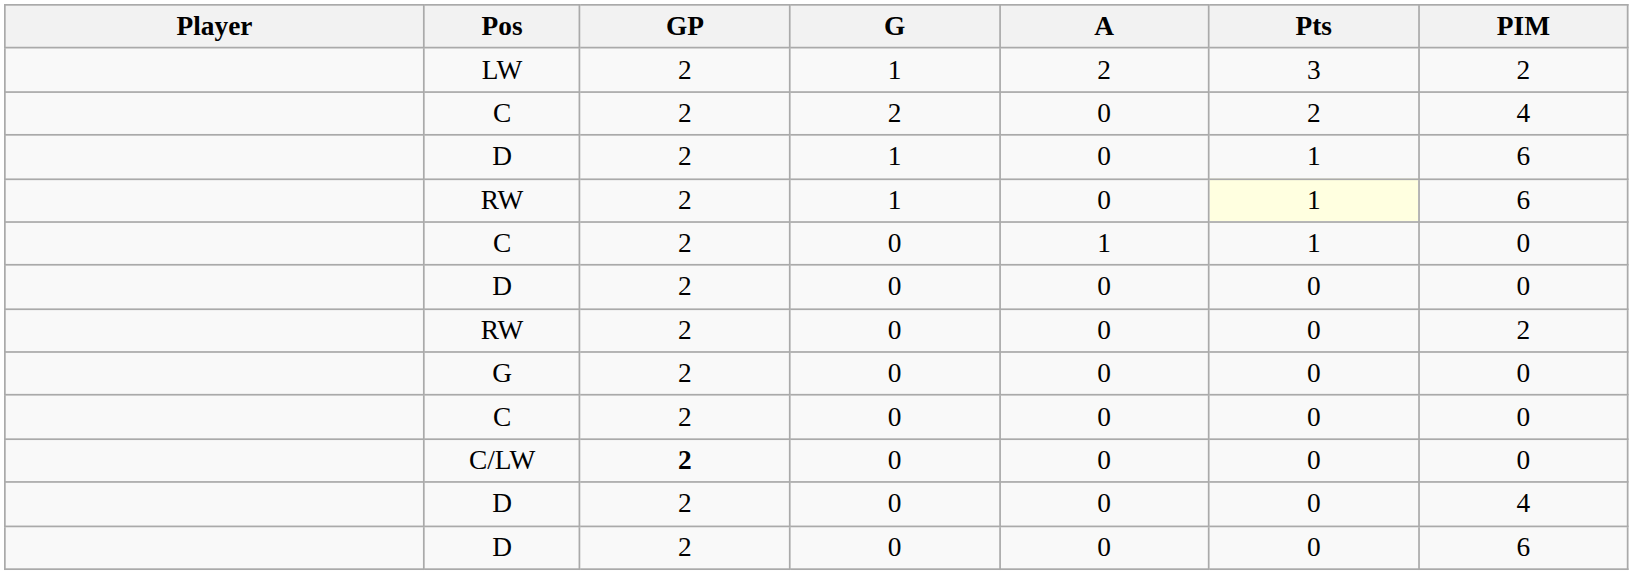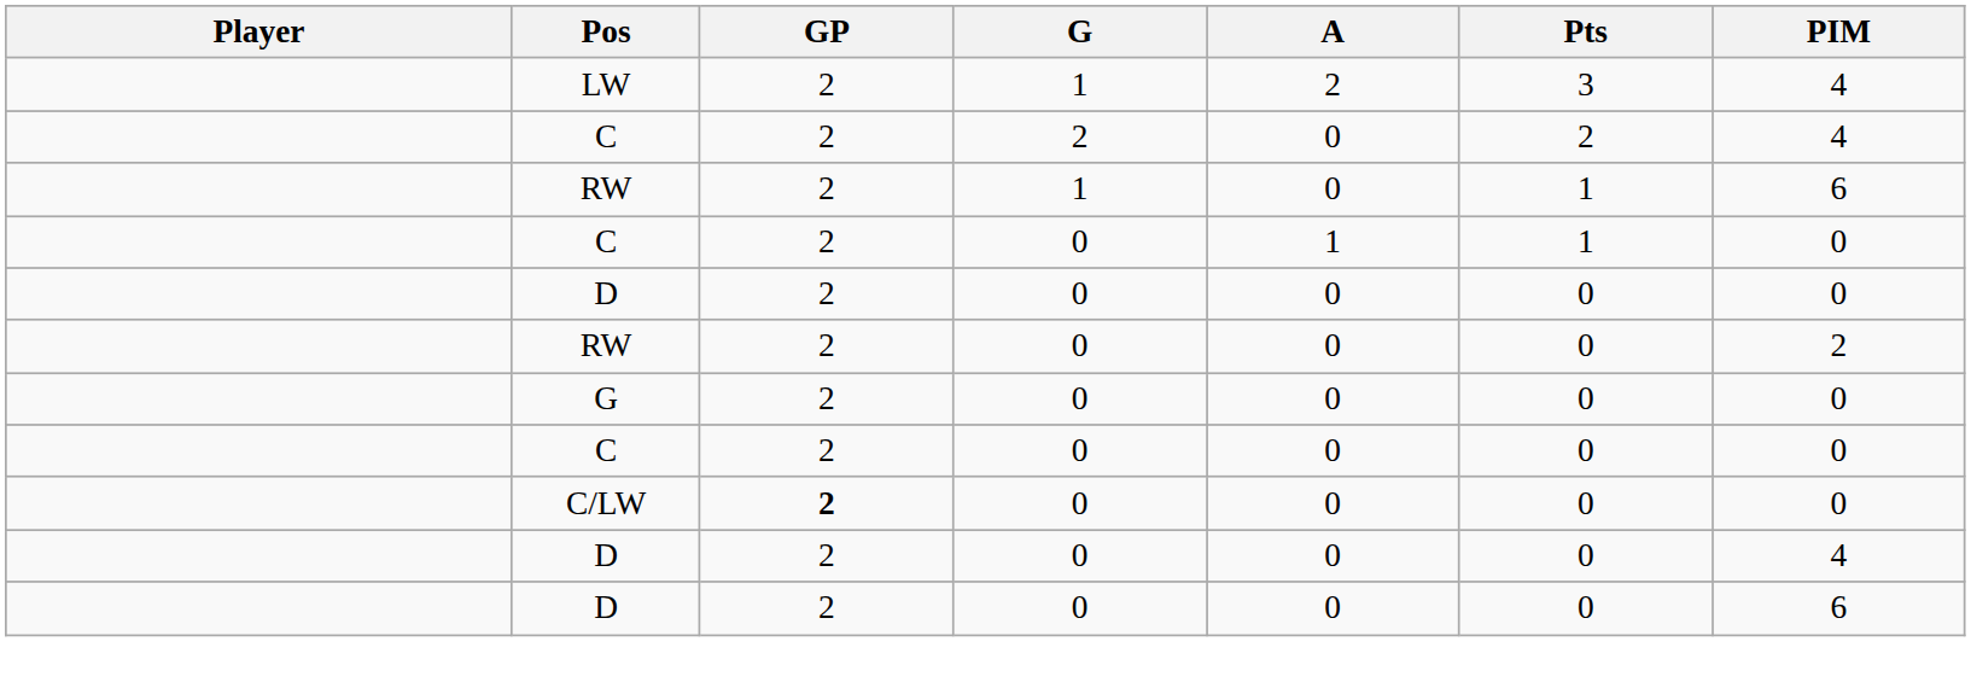 <table class="wikitable sortable" width="60%">
 <tr ALIGN="center">
 <th bgcolor="#DDDDFF" width="10%">Player</th>
 <th bgcolor="#DDDDFF" width="3%" title="Position">Pos</th>
 <th bgcolor="#DDDDFF" width="5%" title="Games played">GP</th>
 <th bgcolor="#DDDDFF" width="5%" title="Goals">G</th>
 <th bgcolor="#DDDDFF" width="5%" title="Assists">A</th>
 <th bgcolor="#DDDDFF" width="5%" title="Points">Pts</th>
 <th bgcolor="#DDDDFF" width="5%" title="Penalties in Minutes">PIM</th>
 </tr>
 <tr align="center">
 <td align="right"></td>
 <td>LW</td>
 <td>2</td>
 <td>1</td>
 <td>2</td>
 <td>3</td>
-<td>2</td>
+<td>4</td>
 </tr>
 <tr align="center">
 <td align="right"></td>
 <td>C</td>
 <td>2</td>
 <td>2</td>
 <td>0</td>
 <td>2</td>
 <td>4</td>
 </tr>
 <tr align="center">
 <td align="right"></td>
-<td>D</td>
+<td>RW</td>
 <td>2</td>
 <td>1</td>
 <td>0</td>
 <td>1</td>
-<td>6</td>
-</tr>
-<tr align="center">
-<td align="right"></td>
-<td>RW</td>
-<td>2</td>
-<td>1</td>
-<td>0</td>
-<td style="background: lightyellow;">1</td>
 <td>6</td>
 </tr>
 <tr align="center">
 <td align="right"></td>
 <td>C</td>
 <td>2</td>
 <td>0</td>
 <td>1</td>
 <td>1</td>
 <td>0</td>
 </tr>
 <tr align="center">
 <td align="right"></td>
 <td>D</td>
 <td>2</td>
 <td>0</td>
 <td>0</td>
 <td>0</td>
 <td>0</td>
 </tr>
 <tr align="center">
 <td align="right"></td>
 <td>RW</td>
 <td>2</td>
 <td>0</td>
 <td>0</td>
 <td>0</td>
 <td>2</td>
 </tr>
 <tr align="center">
 <td align="right"></td>
 <td>G</td>
 <td>2</td>
 <td>0</td>
 <td>0</td>
 <td>0</td>
 <td>0</td>
 </tr>
 <tr align="center">
 <td align="right"></td>
 <td>C</td>
 <td>2</td>
 <td>0</td>
 <td>0</td>
 <td>0</td>
 <td>0</td>
 </tr>
 <tr align="center">
 <td align="right"></td>
 <td>C/LW</td>
 <td><strong>2</strong></td>
 <td>0</td>
 <td>0</td>
 <td>0</td>
 <td>0</td>
 </tr>
 <tr align="center">
 <td align="right"></td>
 <td>D</td>
 <td>2</td>
 <td>0</td>
 <td>0</td>
 <td>0</td>
 <td>4</td>
 </tr>
 <tr align="center">
 <td align="right"></td>
 <td>D</td>
 <td>2</td>
 <td>0</td>
 <td>0</td>
 <td>0</td>
 <td>6</td>
 </tr>
 </table>
